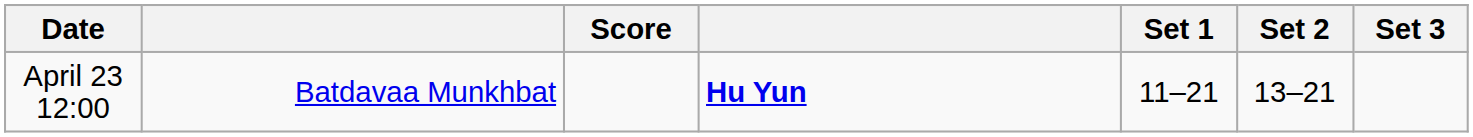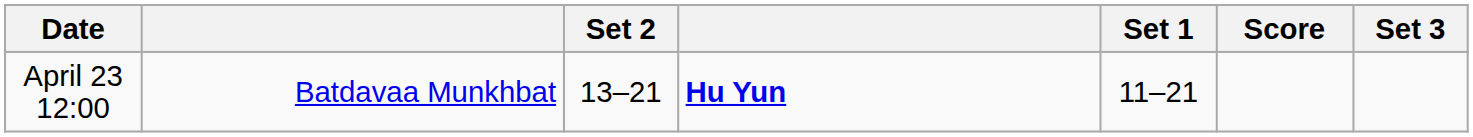 <table class="wikitable" style="text-align: center; font-size:90%">
 <tr>
 <th width="60">Date</th>
 <th align="right" width="200"></th>
-<th width="60">Score</th>
+<th width="50">Set 2</th>
 <th align="left" width="200"></th>
 <th width="50">Set 1</th>
-<th width="50">Set 2</th>
+<th width="60">Score</th>
 <th width="50">Set 3</th>
 </tr>
 <tr>
 <td>April 23<br>12:00</td>
 <td align="right"><a href='#'>Batdavaa Munkhbat</a> </td>
-<td align="center"></td>
+<td>13–21</td>
 <td align="left"> <strong><a href='#'>Hu Yun</a></strong></td>
 <td>11–21</td>
-<td>13–21</td>
+<td align="center"></td>
 <td></td>
 </tr>
 </table>
